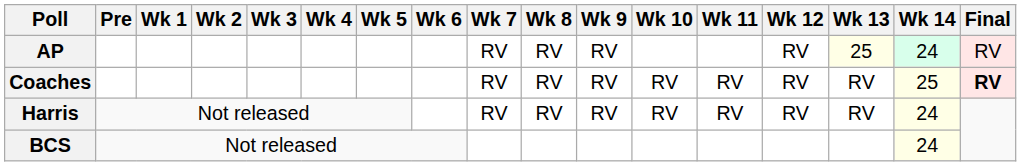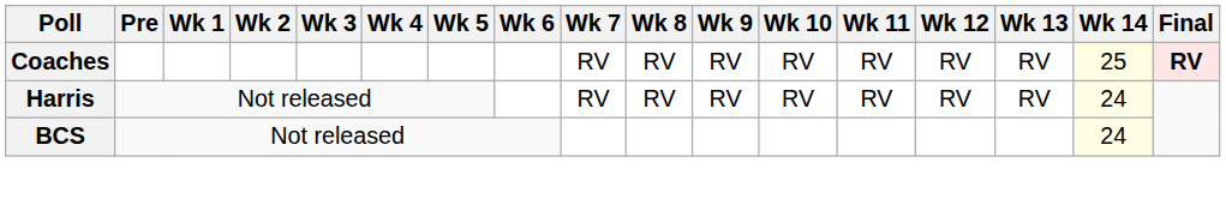 <table class="wikitable" style="white-space:nowrap;">
 <tr>
 <th>Poll</th>
 <th>Pre</th>
 <th>Wk 1</th>
 <th>Wk 2</th>
 <th>Wk 3</th>
 <th>Wk 4</th>
 <th>Wk 5</th>
 <th>Wk 6</th>
 <th>Wk 7</th>
 <th>Wk 8</th>
 <th>Wk 9</th>
 <th>Wk 10</th>
 <th>Wk 11</th>
 <th>Wk 12</th>
 <th>Wk 13</th>
 <th>Wk 14</th>
 <th>Final</th>
-</tr>
-<tr style="text-align:center;">
-<th>AP</th>
-<td style="background:#FFF;"></td>
-<td style="background:#FFF;"></td>
-<td style="background:#FFF;"></td>
-<td style="background:#FFF;"></td>
-<td style="background:#FFF;"></td>
-<td style="background:#FFF;"></td>
-<td style="background:#FFF;"></td>
-<td style="background:#FFF;">RV</td>
-<td style="background:#FFF;">RV</td>
-<td style="background:#FFF;">RV</td>
-<td style="background:#FFF;"></td>
-<td style="background:#FFF;"></td>
-<td style="background:#FFF;">RV</td>
-<td style="background:#FFFFE6;">25</td>
-<td style="background:#D8FFEB;">24</td>
-<td style="background:#FFE6E6;">RV</td>
 </tr>
 <tr style="text-align:center;">
 <th>Coaches</th>
 <td style="background:#FFF;"></td>
 <td style="background:#FFF;"></td>
 <td style="background:#FFF;"></td>
 <td style="background:#FFF;"></td>
 <td style="background:#FFF;"></td>
 <td style="background:#FFF;"></td>
 <td style="background:#FFF;"></td>
 <td style="background:#FFF;">RV</td>
 <td style="background:#FFF;">RV</td>
 <td style="background:#FFF;">RV</td>
 <td style="background:#FFF;">RV</td>
 <td style="background:#FFF;">RV</td>
 <td style="background:#FFF;">RV</td>
 <td style="background:#FFF;">RV</td>
 <td style="background:#FFFFE6;">25</td>
 <td style="background:#FFE6E6;"><strong>RV</strong></td>
 </tr>
 <tr style="text-align:center;">
 <th>Harris</th>
 <td colspan="6">Not released</td>
 <td style="background:#FFF;"></td>
 <td style="background:#FFF;">RV</td>
 <td style="background:#FFF;">RV</td>
 <td style="background:#FFF;">RV</td>
 <td style="background:#FFF;">RV</td>
 <td style="background:#FFF;">RV</td>
 <td style="background:#FFF;">RV</td>
 <td style="background:#FFF;">RV</td>
 <td style="background:#FFFFE6;">24</td>
 </tr>
 <tr style="text-align:center;">
 <th>BCS</th>
 <td colspan="7">Not released</td>
 <td style="background:#FFF;"></td>
 <td style="background:#FFF;"></td>
 <td style="background:#FFF;"></td>
 <td style="background:#FFF;"></td>
 <td style="background:#FFF;"></td>
 <td style="background:#FFF;"></td>
 <td style="background:#FFF;"></td>
 <td style="background:#FFFFE6;">24</td>
 </tr>
 </table>
